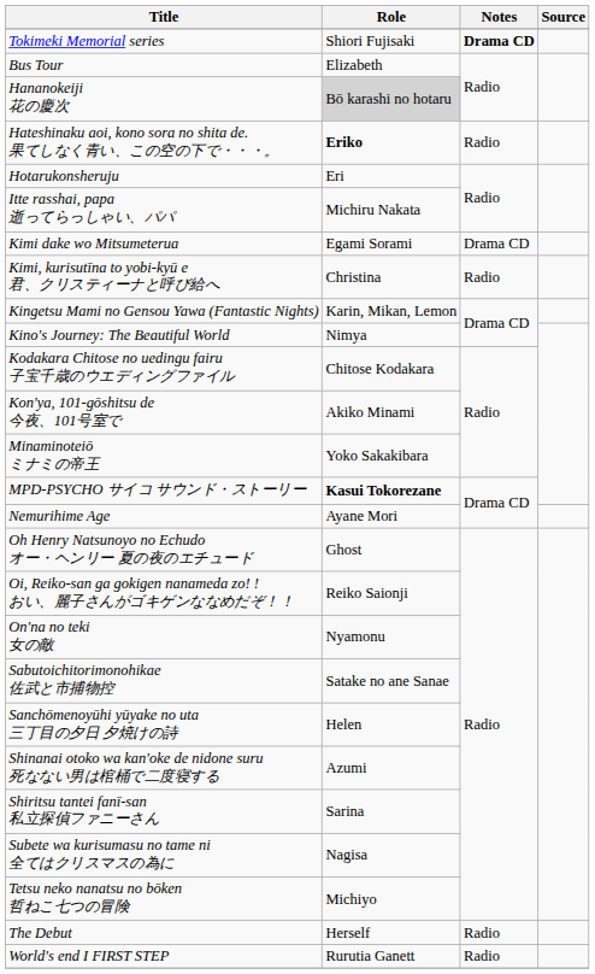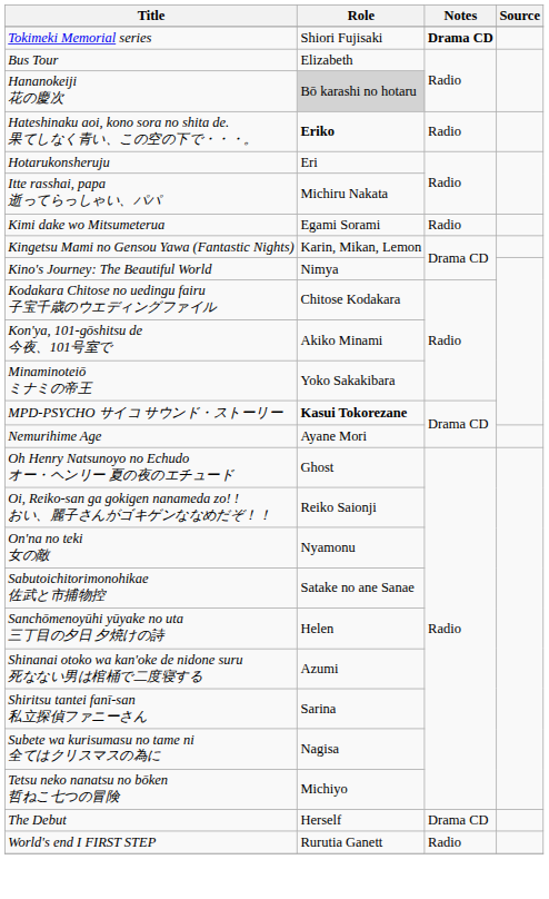 <table class="wikitable sortable plainrowheaders">
 <tr>
 <th>Title</th>
 <th>Role</th>
 <th class="unsortable">Notes</th>
 <th class="unsortable">Source</th>
 </tr>
 <tr>
 </tr>
 <tr>
 <td><em><a href='#'>Tokimeki Memorial</a> series</em></td>
 <td>Shiori Fujisaki</td>
 <td><strong>Drama CD</strong></td>
 <td></td>
 </tr>
 <tr>
 <td><em>Bus Tour</em></td>
 <td>Elizabeth</td>
 <td rowspan="2">Radio</td>
 <td rowspan="2"></td>
 </tr>
 <tr>
 <td><em>Hananokeiji<br>花の慶次</em></td>
 <td style="background: lightgrey;">Bō karashi no hotaru</td>
 </tr>
 <tr>
 <td><em>Hateshinaku aoi, kono sora no shita de.<br>果てしなく青い、この空の下で・・・。</em></td>
 <td><strong>Eriko</strong></td>
 <td>Radio</td>
 <td></td>
 </tr>
 <tr>
 <td><em>Hotarukonsheruju</em></td>
 <td>Eri</td>
 <td rowspan="2">Radio</td>
 <td rowspan="2"></td>
 </tr>
 <tr>
 <td><em>Itte rasshai, papa<br>逝ってらっしゃい、パパ</em></td>
 <td>Michiru Nakata</td>
 </tr>
 <tr>
 <td><em>Kimi dake wo Mitsumeterua</em></td>
 <td>Egami Sorami</td>
-<td>Drama CD</td>
-<td></td>
-</tr>
-<tr>
-<td><em>Kimi, kurisutīna to yobi-kyū e<br>君、クリスティーナと呼び給へ</em></td>
-<td>Christina</td>
 <td>Radio</td>
 <td></td>
 </tr>
 <tr>
 <td><em>Kingetsu Mami no Gensou Yawa (Fantastic Nights)</em></td>
 <td>Karin, Mikan, Lemon</td>
 <td rowspan="2">Drama CD</td>
 <td></td>
 </tr>
 <tr>
 <td><em>Kino's Journey: The Beautiful World</em></td>
 <td>Nimya</td>
 <td rowspan="5"></td>
 </tr>
 <tr>
 <td><em>Kodakara Chitose no uedingu fairu<br>子宝千歳のウエディングファイル</em></td>
 <td>Chitose Kodakara</td>
 <td rowspan="3">Radio</td>
 </tr>
 <tr>
 <td><em>Kon'ya, 101-gōshitsu de<br>今夜、101号室で</em></td>
 <td>Akiko Minami</td>
 </tr>
 <tr>
 <td><em>Minaminoteiō<br>ミナミの帝王</em></td>
 <td>Yoko Sakakibara</td>
 </tr>
 <tr>
 <td><em>MPD-PSYCHO サイコ サウンド・ストーリー</em></td>
 <td><strong>Kasui Tokorezane</strong></td>
 <td rowspan="2">Drama CD</td>
 </tr>
 <tr>
 <td><em>Nemurihime Age</em></td>
 <td>Ayane Mori</td>
 <td></td>
 </tr>
 <tr>
 <td><em>Oh Henry Natsunoyo no Echudo<br>オー・ヘンリー 夏の夜のエチュード</em></td>
 <td>Ghost</td>
 <td rowspan="9">Radio</td>
 <td rowspan="9"></td>
 </tr>
 <tr>
 <td><em>Oi, Reiko-san ga gokigen nanameda zo! !<br>おい、麗子さんがゴキゲンななめだぞ！！</em></td>
 <td>Reiko Saionji</td>
 </tr>
 <tr>
 <td><em>On'na no teki<br>女の敵</em></td>
 <td>Nyamonu</td>
 </tr>
 <tr>
 <td><em>Sabutoichitorimonohikae<br>佐武と市捕物控</em></td>
 <td>Satake no ane Sanae</td>
 </tr>
 <tr>
 <td><em>Sanchōmenoyūhi yūyake no uta<br>三丁目の夕日 夕焼けの詩</em></td>
 <td>Helen</td>
 </tr>
 <tr>
 <td><em>Shinanai otoko wa kan'oke de nidone suru<br>死なない男は棺桶で二度寝する</em></td>
 <td>Azumi</td>
 </tr>
 <tr>
 <td><em>Shiritsu tantei fanī-san<br>私立探偵ファニーさん</em></td>
 <td>Sarina</td>
 </tr>
 <tr>
 <td><em>Subete wa kurisumasu no tame ni<br>全てはクリスマスの為に</em></td>
 <td>Nagisa</td>
 </tr>
 <tr>
 <td><em>Tetsu neko nanatsu no bōken<br>哲ねこ七つの冒険</em></td>
 <td>Michiyo</td>
 </tr>
 <tr>
 <td><em>The Debut</em></td>
 <td>Herself</td>
-<td>Radio</td>
+<td>Drama CD</td>
 <td></td>
 </tr>
 <tr>
 <td><em>World's end I FIRST STEP</em></td>
 <td>Rurutia Ganett</td>
 <td>Radio</td>
 <td></td>
 </tr>
 <tr>
 </tr>
 </table>
